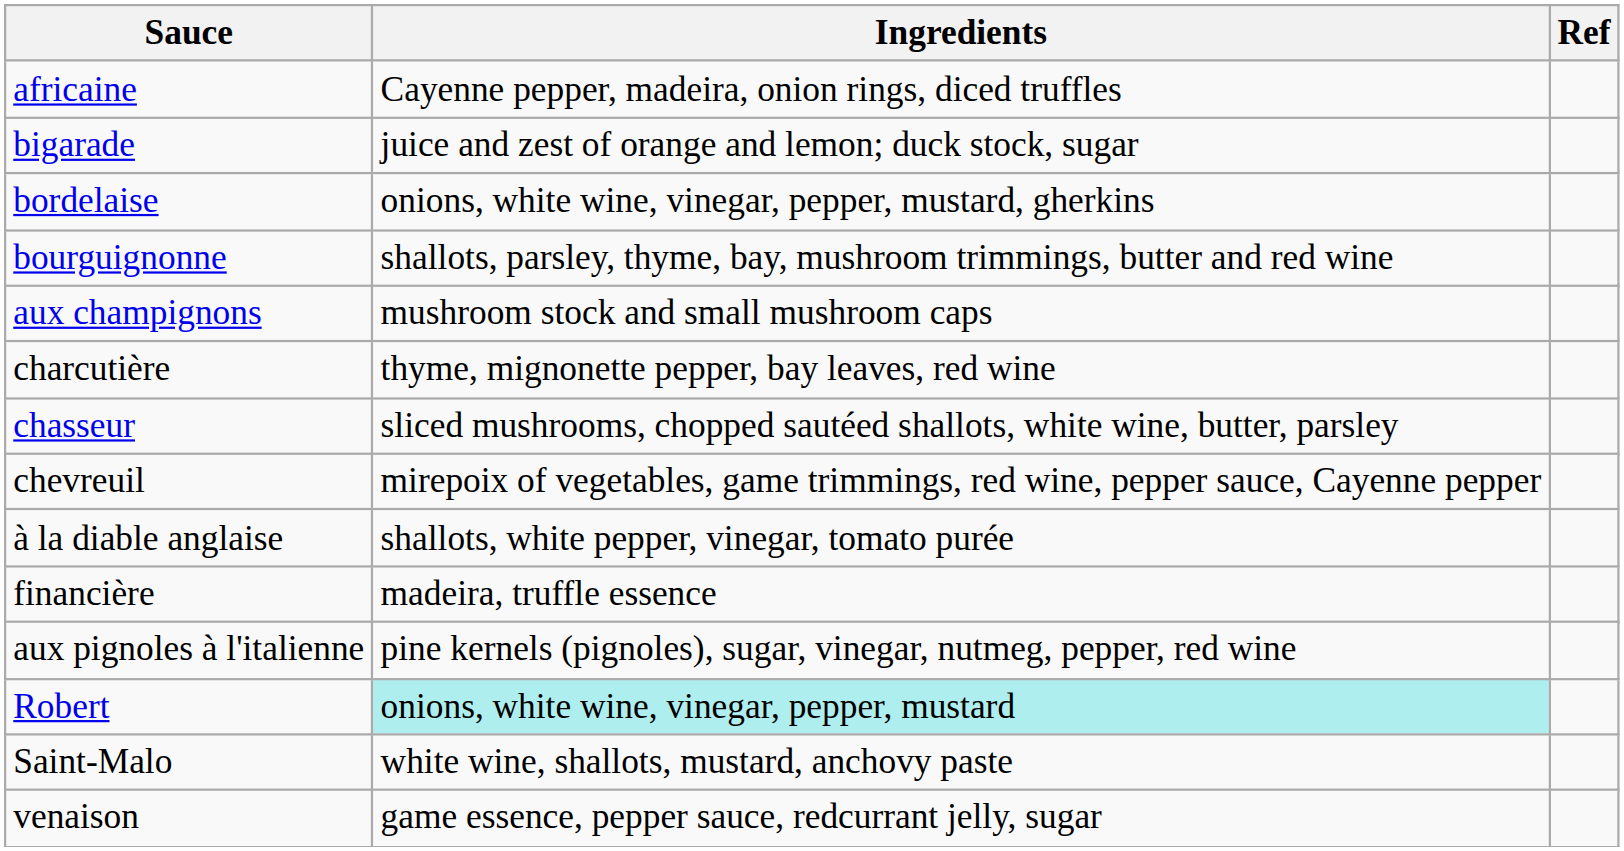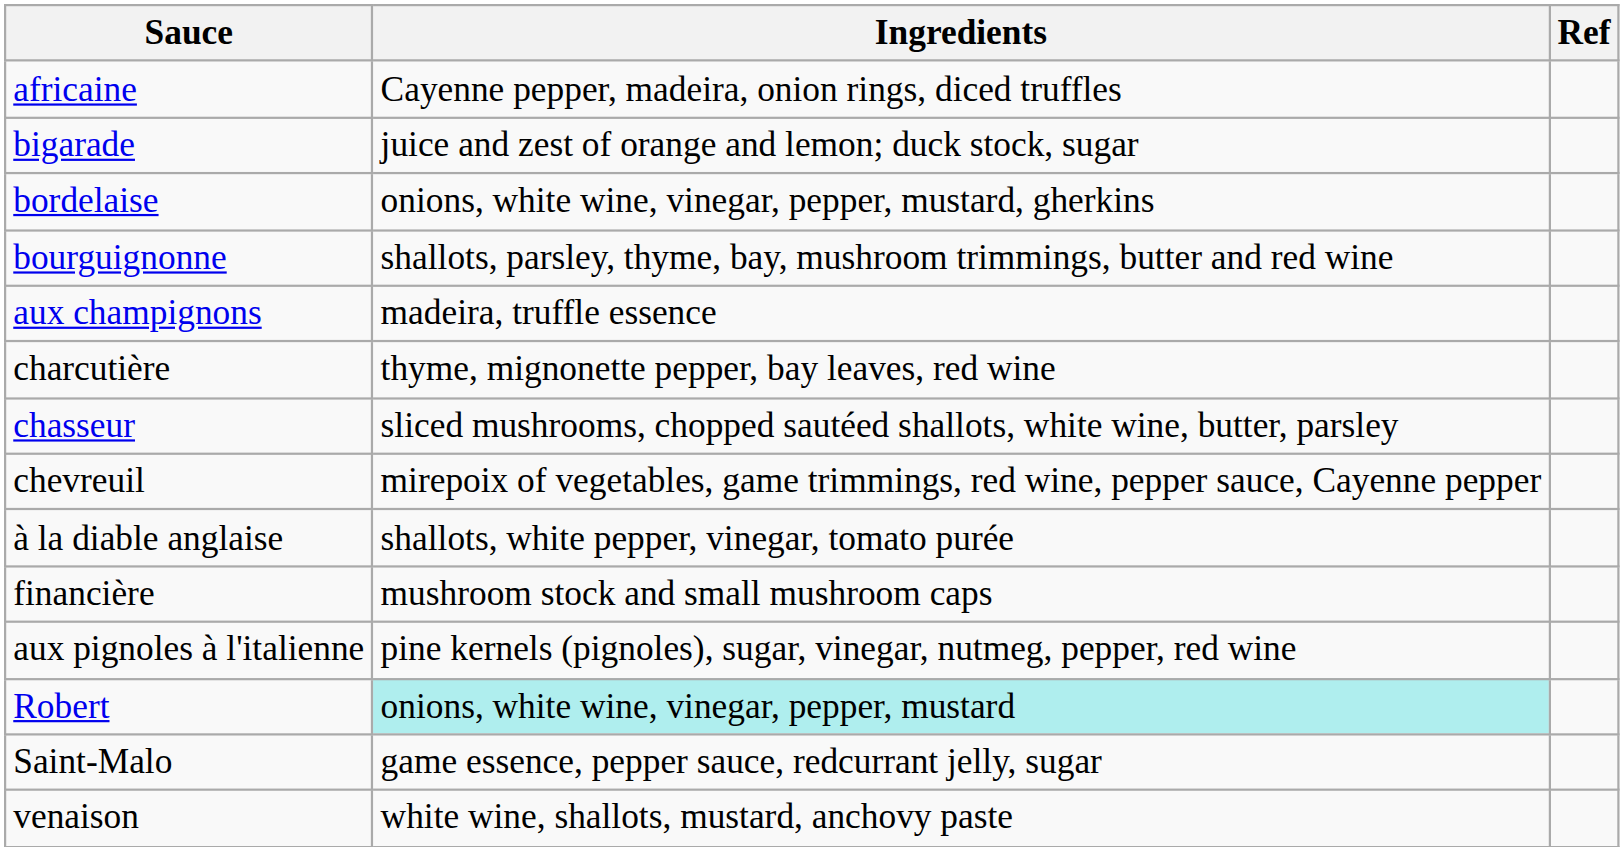 <table class="wikitable plainrowheaders" style="text-align: left; margin-right: 0;">
 <tr>
 <th scope="col">Sauce</th>
 <th scope="col">Ingredients</th>
 <th scope="col">Ref</th>
 </tr>
 <tr>
 <td><a href='#'>africaine</a></td>
 <td>Cayenne pepper, madeira, onion rings, diced truffles</td>
 <td></td>
 </tr>
 <tr>
 <td><a href='#'>bigarade</a></td>
 <td>juice and zest of orange and lemon; duck stock, sugar</td>
 <td></td>
 </tr>
 <tr>
 <td><a href='#'>bordelaise</a></td>
 <td>onions, white wine, vinegar, pepper, mustard, gherkins</td>
 <td></td>
 </tr>
 <tr>
 <td><a href='#'> bourguignonne</a></td>
 <td>shallots, parsley, thyme, bay, mushroom trimmings, butter and red wine</td>
 <td></td>
 </tr>
 <tr>
 <td><a href='#'>aux champignons</a></td>
-<td>mushroom stock and small mushroom caps</td>
+<td>madeira, truffle essence</td>
 <td></td>
 </tr>
 <tr>
 <td>charcutière</td>
 <td>thyme, mignonette pepper, bay leaves, red wine</td>
 <td></td>
 </tr>
 <tr>
 <td><a href='#'>chasseur</a></td>
 <td>sliced mushrooms, chopped sautéed shallots, white wine, butter, parsley</td>
 <td></td>
 </tr>
 <tr>
 <td>chevreuil</td>
 <td>mirepoix of vegetables, game trimmings, red wine, pepper sauce, Cayenne pepper</td>
 <td></td>
 </tr>
 <tr>
 <td>à la diable anglaise</td>
 <td>shallots, white pepper, vinegar, tomato purée</td>
 <td></td>
 </tr>
 <tr>
 <td>financière</td>
-<td>madeira, truffle essence</td>
+<td>mushroom stock and small mushroom caps</td>
 <td></td>
 </tr>
 <tr>
 <td>aux pignoles à l'italienne</td>
 <td>pine kernels (pignoles), sugar, vinegar, nutmeg, pepper, red wine</td>
 <td></td>
 </tr>
 <tr>
 <td><a href='#'>Robert</a></td>
 <td style="background: paleturquoise;">onions, white wine, vinegar, pepper, mustard</td>
 <td></td>
 </tr>
 <tr>
 <td>Saint-Malo</td>
-<td>white wine, shallots, mustard, anchovy paste</td>
+<td>game essence, pepper sauce, redcurrant jelly, sugar</td>
 <td></td>
 </tr>
 <tr>
 <td>venaison</td>
-<td>game essence, pepper sauce, redcurrant jelly, sugar</td>
+<td>white wine, shallots, mustard, anchovy paste</td>
 <td></td>
 </tr>
 </table>
